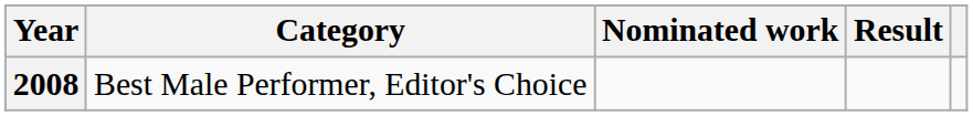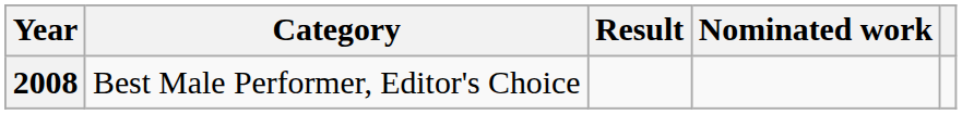 <table class="wikitable">
 <tr>
 <th>Year</th>
 <th>Category</th>
+<th>Result</th>
 <th>Nominated work</th>
-<th>Result</th>
 <th></th>
 </tr>
 <tr>
 <th scope="row">2008</th>
 <td>Best Male Performer, Editor's Choice</td>
 <td></td>
 <td></td>
 <td></td>
 </tr>
 </table>
